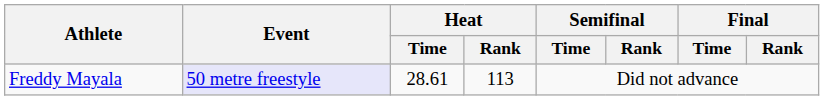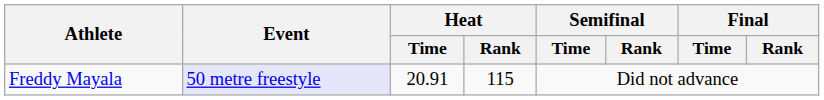 <table class="wikitable" style="text-align:center; font-size:90%; width:50%;">
 <tr>
 <th rowspan="2">Athlete</th>
 <th rowspan="2">Event</th>
 <th colspan="2">Heat</th>
 <th colspan="2">Semifinal</th>
 <th colspan="2">Final</th>
 </tr>
 <tr style="font-size:95%">
 <th>Time</th>
 <th>Rank</th>
 <th>Time</th>
 <th>Rank</th>
 <th>Time</th>
 <th>Rank</th>
 </tr>
 <tr>
 <td align=left><a href='#'>Freddy Mayala</a></td>
 <td align=left style="background: lavender;"><a href='#'>50 metre freestyle</a></td>
-<td>28.61</td>
-<td>113</td>
+<td>20.91</td>
+<td>115</td>
 <td colspan=4>Did not advance</td>
 </tr>
 </table>
